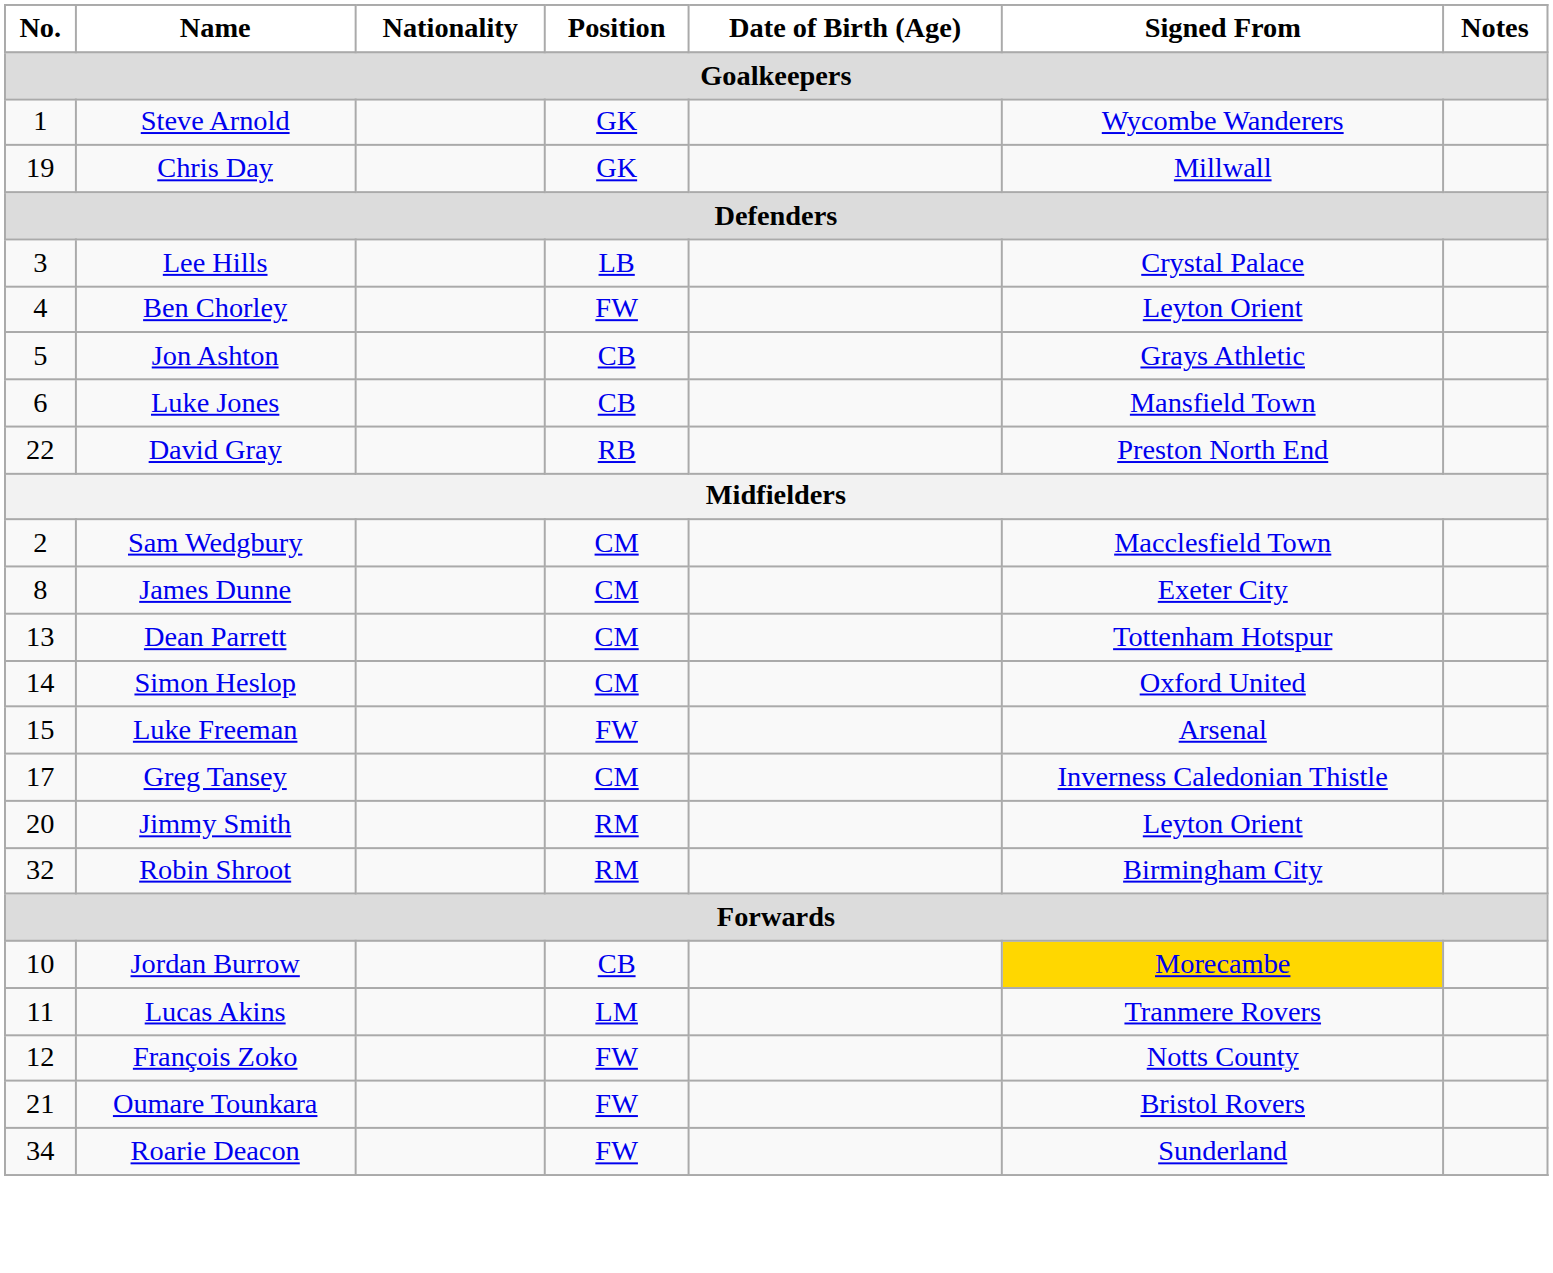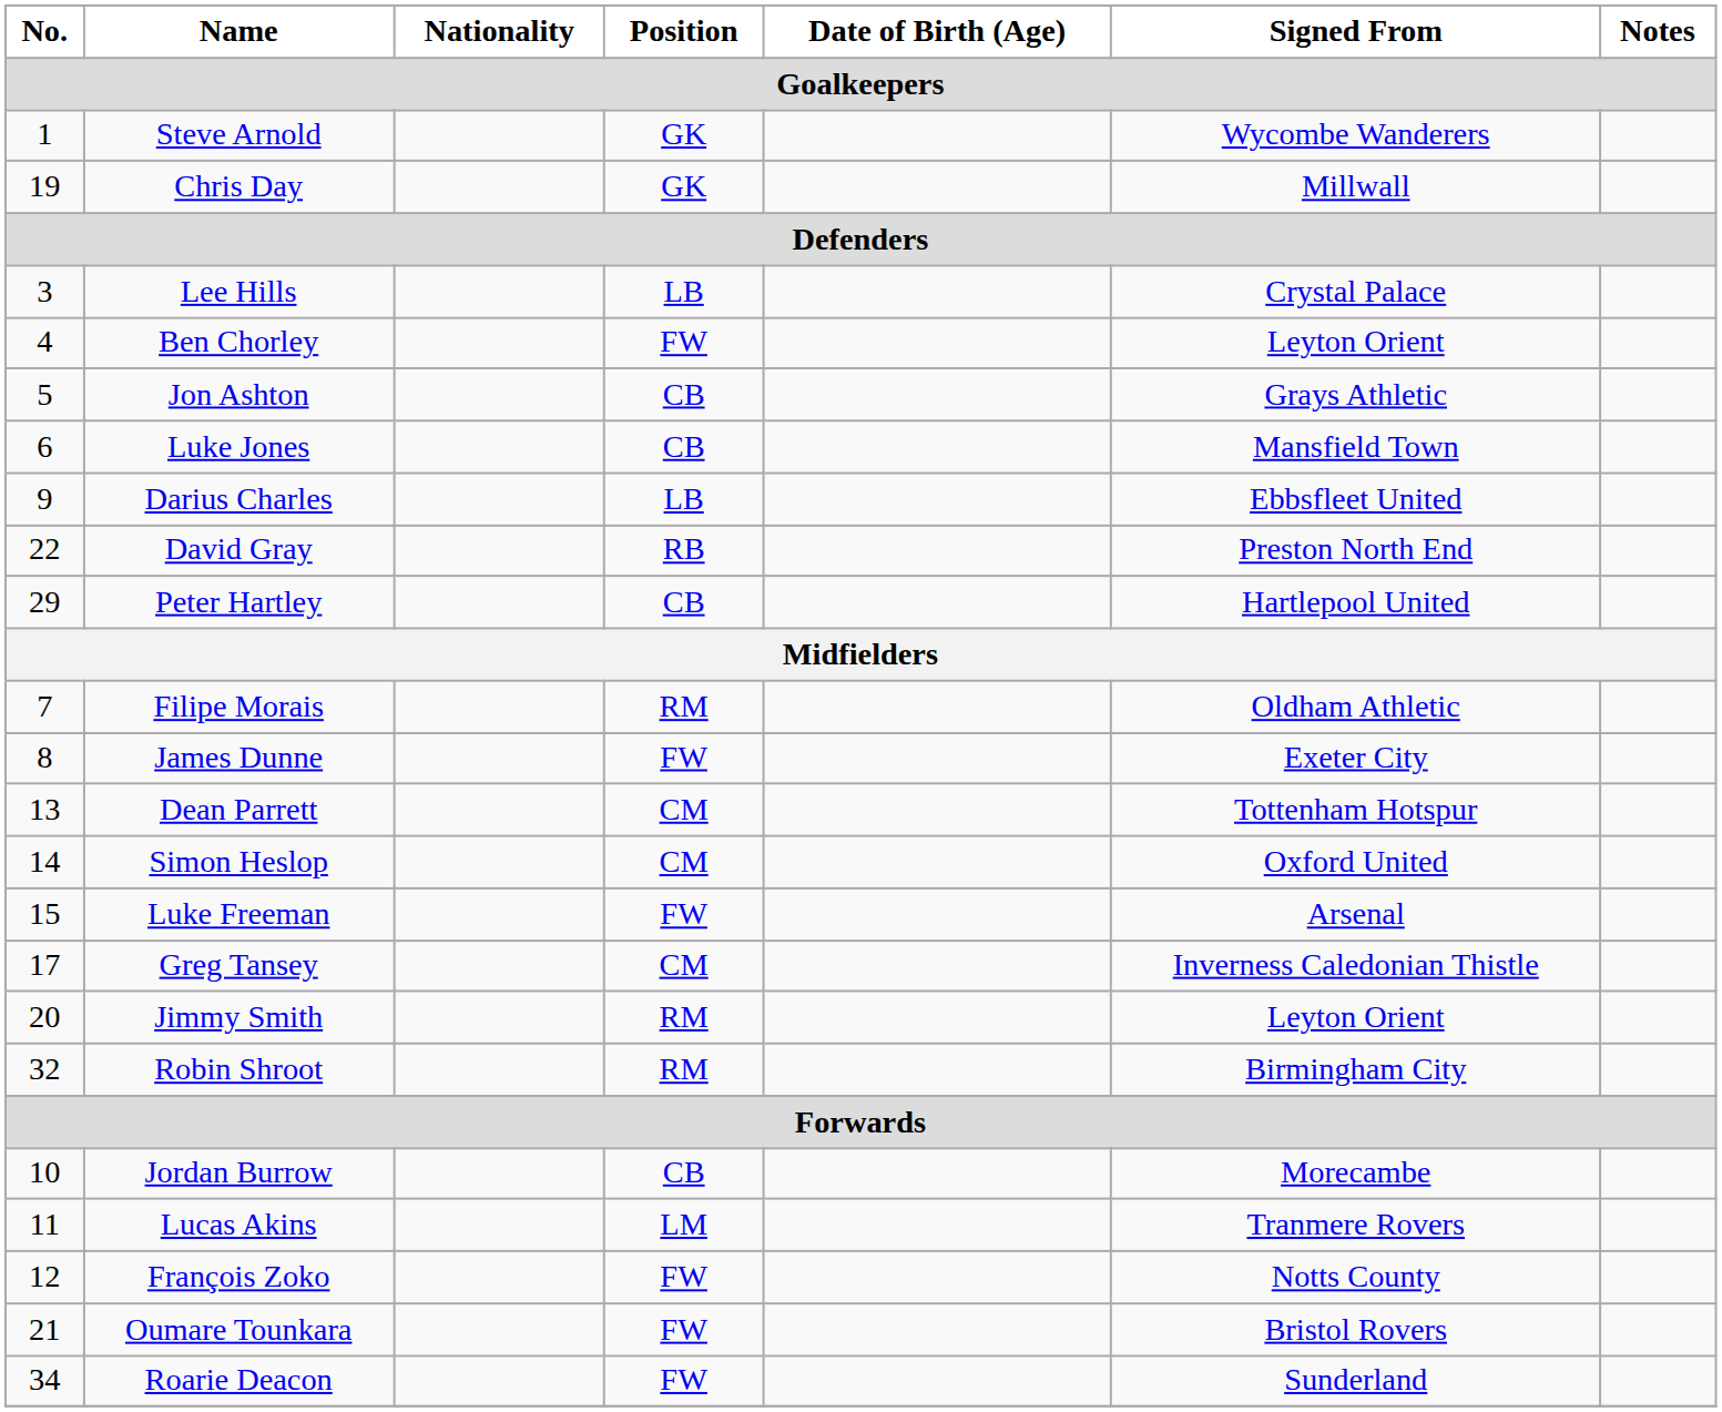 <table class="wikitable" style="text-align: center; font-size:90%" width="62%">
 <tr>
 <th style="background: #FFFFFF; color:black" align="right">No.</th>
 <th style="background: #FFFFFF; color:black" align="right">Name</th>
 <th style="background: #FFFFFF; color:black" align="right">Nationality</th>
 <th style="background: #FFFFFF; color:black" align="right">Position</th>
 <th style="background: #FFFFFF; color:black" align="right">Date of Birth (Age)</th>
 <th style="background: #FFFFFF; color:black" align="right">Signed From</th>
 <th style="background: #FFFFFF; color:black" align="right">Notes</th>
 </tr>
 <tr>
 <th colspan="7" style="background: #DCDCDC" align="right">Goalkeepers</th>
 </tr>
 <tr>
 <td>1</td>
 <td><a href='#'>Steve Arnold</a></td>
 <td></td>
 <td><a href='#'>GK</a></td>
 <td></td>
 <td><a href='#'>Wycombe Wanderers</a></td>
 <td></td>
 </tr>
 <tr>
 <td>19</td>
 <td><a href='#'>Chris Day</a></td>
 <td></td>
 <td><a href='#'>GK</a></td>
 <td></td>
 <td><a href='#'>Millwall</a></td>
 <td></td>
 </tr>
 <tr>
 <th colspan="7" style="background: #DCDCDC" align="right">Defenders</th>
 </tr>
 <tr>
 <td>3</td>
 <td><a href='#'>Lee Hills</a></td>
 <td></td>
 <td><a href='#'>LB</a></td>
 <td></td>
 <td><a href='#'>Crystal Palace</a></td>
 <td></td>
 </tr>
 <tr>
 <td>4</td>
 <td><a href='#'>Ben Chorley</a></td>
 <td></td>
 <td><a href='#'>FW</a></td>
 <td></td>
 <td><a href='#'>Leyton Orient</a></td>
 <td></td>
 </tr>
 <tr>
 <td>5</td>
 <td><a href='#'>Jon Ashton</a></td>
 <td></td>
 <td><a href='#'>CB</a></td>
 <td></td>
 <td><a href='#'>Grays Athletic</a></td>
 <td></td>
 </tr>
 <tr>
 <td>6</td>
 <td><a href='#'>Luke Jones</a></td>
 <td></td>
 <td><a href='#'>CB</a></td>
 <td></td>
 <td><a href='#'>Mansfield Town</a></td>
 <td></td>
 </tr>
 <tr>
+<td>9</td>
+<td><a href='#'>Darius Charles</a></td>
+<td></td>
+<td><a href='#'>LB</a></td>
+<td></td>
+<td><a href='#'>Ebbsfleet United</a></td>
+<td></td>
+</tr>
+<tr>
 <td>22</td>
 <td><a href='#'>David Gray</a></td>
 <td></td>
 <td><a href='#'>RB</a></td>
 <td></td>
 <td><a href='#'>Preston North End</a></td>
 <td></td>
 </tr>
 <tr>
+<td>29</td>
+<td><a href='#'>Peter Hartley</a></td>
+<td></td>
+<td><a href='#'>CB</a></td>
+<td></td>
+<td><a href='#'>Hartlepool United</a></td>
+<td></td>
+</tr>
+<tr>
 <th colspan="7">Midfielders</th>
 </tr>
 <tr>
-<td>2</td>
-<td><a href='#'>Sam Wedgbury</a></td>
+<td>7</td>
+<td><a href='#'>Filipe Morais</a></td>
 <td></td>
-<td><a href='#'>CM</a></td>
+<td><a href='#'>RM</a></td>
 <td></td>
-<td><a href='#'>Macclesfield Town</a></td>
+<td><a href='#'>Oldham Athletic</a></td>
 <td></td>
 </tr>
 <tr>
 <td>8</td>
 <td><a href='#'>James Dunne</a></td>
 <td></td>
-<td><a href='#'>CM</a></td>
+<td><a href='#'>FW</a></td>
 <td></td>
 <td><a href='#'>Exeter City</a></td>
 <td></td>
 </tr>
 <tr>
 <td>13</td>
 <td><a href='#'>Dean Parrett</a></td>
 <td></td>
 <td><a href='#'>CM</a></td>
 <td></td>
 <td><a href='#'>Tottenham Hotspur</a></td>
 <td></td>
 </tr>
 <tr>
 <td>14</td>
 <td><a href='#'>Simon Heslop</a></td>
 <td></td>
 <td><a href='#'>CM</a></td>
 <td></td>
 <td><a href='#'>Oxford United</a></td>
 <td></td>
 </tr>
 <tr>
 <td>15</td>
 <td><a href='#'>Luke Freeman</a></td>
 <td></td>
 <td><a href='#'>FW</a></td>
 <td></td>
 <td><a href='#'>Arsenal</a></td>
 <td></td>
 </tr>
 <tr>
 <td>17</td>
 <td><a href='#'>Greg Tansey</a></td>
 <td></td>
 <td><a href='#'>CM</a></td>
 <td></td>
 <td><a href='#'>Inverness Caledonian Thistle</a></td>
 <td></td>
 </tr>
 <tr>
 <td>20</td>
 <td><a href='#'>Jimmy Smith</a></td>
 <td></td>
 <td><a href='#'>RM</a></td>
 <td></td>
 <td><a href='#'>Leyton Orient</a></td>
 <td></td>
 </tr>
 <tr>
 <td>32</td>
 <td><a href='#'>Robin Shroot</a></td>
 <td></td>
 <td><a href='#'>RM</a></td>
 <td></td>
 <td><a href='#'>Birmingham City</a></td>
 <td></td>
 </tr>
 <tr>
 <th colspan="7" style="background: #DCDCDC" align="right">Forwards</th>
 </tr>
 <tr>
 <td>10</td>
 <td><a href='#'>Jordan Burrow</a></td>
 <td></td>
 <td><a href='#'>CB</a></td>
 <td></td>
-<td style="background: gold;"><a href='#'>Morecambe</a></td>
+<td><a href='#'>Morecambe</a></td>
 <td></td>
 </tr>
 <tr>
 <td>11</td>
 <td><a href='#'>Lucas Akins</a></td>
 <td></td>
 <td><a href='#'>LM</a></td>
 <td></td>
 <td><a href='#'>Tranmere Rovers</a></td>
 <td></td>
 </tr>
 <tr>
 <td>12</td>
 <td><a href='#'>François Zoko</a></td>
 <td></td>
 <td><a href='#'>FW</a></td>
 <td></td>
 <td><a href='#'>Notts County</a></td>
 <td></td>
 </tr>
 <tr>
 <td>21</td>
 <td><a href='#'>Oumare Tounkara</a></td>
 <td></td>
 <td><a href='#'>FW</a></td>
 <td></td>
 <td><a href='#'>Bristol Rovers</a></td>
 <td></td>
 </tr>
 <tr>
 <td>34</td>
 <td><a href='#'>Roarie Deacon</a></td>
 <td></td>
 <td><a href='#'>FW</a></td>
 <td></td>
 <td><a href='#'>Sunderland</a></td>
 <td></td>
 </tr>
 <tr>
 </tr>
 </table>
